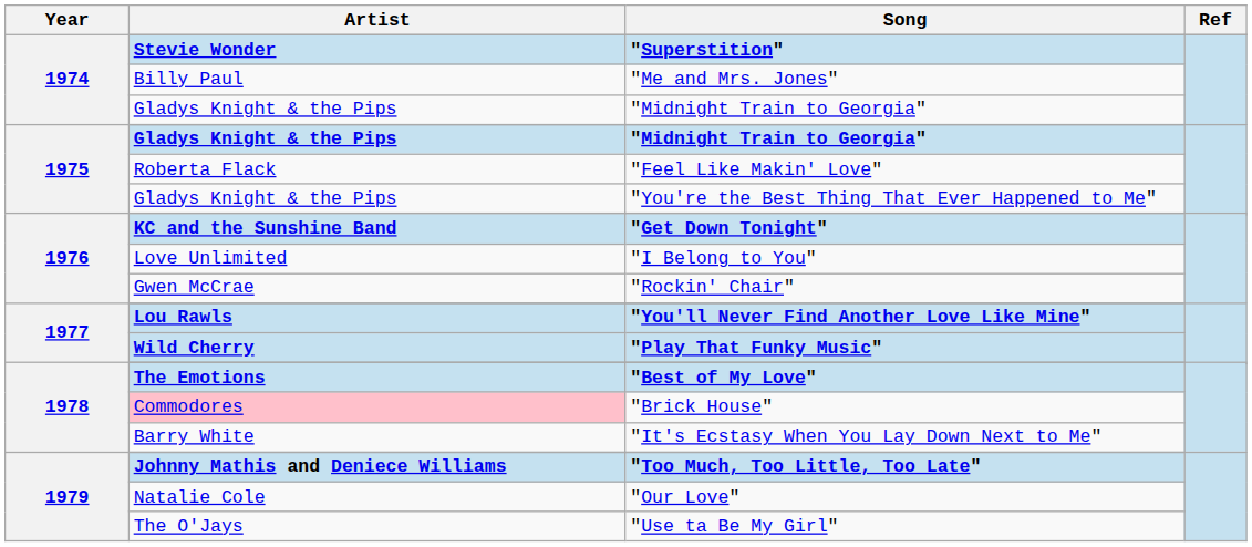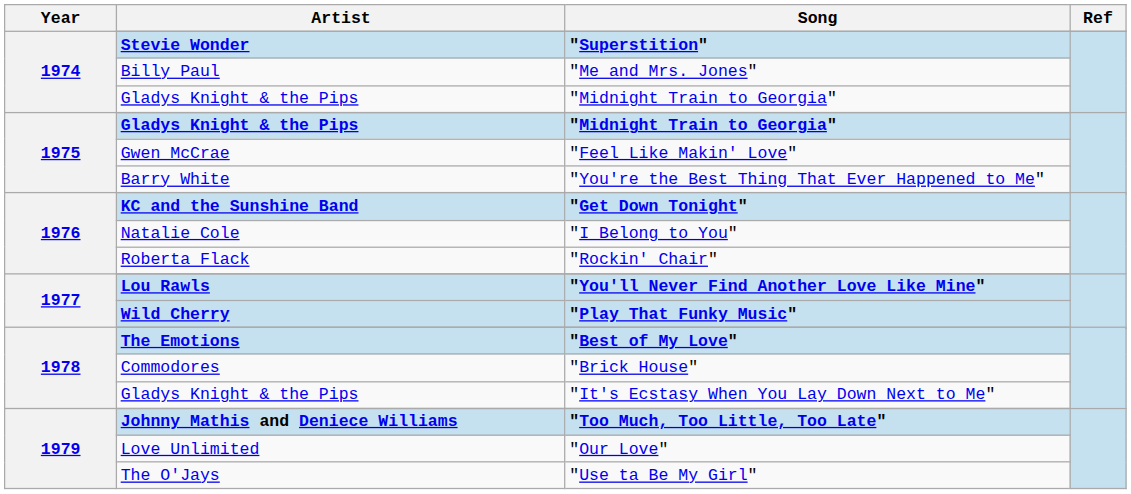 <table class="wikitable" width="100%">
 <tr>
 <th width="10%">Year</th>
 <th width="40%">Artist</th>
 <th width="45%">Song</th>
 <th width="5%">Ref</th>
 </tr>
 <tr>
 <th rowspan="4" align="center"><a href='#'>1974<br></a></th>
 </tr>
 <tr style="background:#c5e1f0">
 <td><strong><a href='#'>Stevie Wonder</a></strong></td>
 <td><strong>"<a href='#'>Superstition</a>"</strong></td>
 <td rowspan="4" align="center"></td>
 </tr>
 <tr>
 <td><a href='#'>Billy Paul</a></td>
 <td>"<a href='#'>Me and Mrs. Jones</a>"</td>
 </tr>
 <tr>
 <td><a href='#'>Gladys Knight & the Pips</a></td>
 <td>"<a href='#'>Midnight Train to Georgia</a>"</td>
 </tr>
 <tr>
 <th rowspan="4" align="center"><a href='#'>1975<br></a></th>
 </tr>
 <tr style="background:#c5e1f0">
 <td><strong><a href='#'>Gladys Knight & the Pips</a></strong></td>
 <td><strong>"<a href='#'>Midnight Train to Georgia</a>"</strong></td>
 <td rowspan="4" align="center"></td>
 </tr>
 <tr>
-<td><a href='#'>Roberta Flack</a></td>
+<td><a href='#'>Gwen McCrae</a></td>
 <td>"<a href='#'>Feel Like Makin' Love</a>"</td>
 </tr>
 <tr>
-<td><a href='#'>Gladys Knight & the Pips</a></td>
+<td><a href='#'>Barry White</a></td>
 <td>"<a href='#'>You're the Best Thing That Ever Happened to Me</a>"</td>
 </tr>
 <tr>
 <th rowspan="4" align="center"><a href='#'>1976<br></a></th>
 </tr>
 <tr style="background:#c5e1f0">
 <td><strong><a href='#'>KC and the Sunshine Band</a></strong></td>
 <td><strong>"<a href='#'>Get Down Tonight</a>"</strong></td>
 <td rowspan="4" align="center"></td>
 </tr>
 <tr>
-<td><a href='#'>Love Unlimited</a></td>
+<td><a href='#'>Natalie Cole</a></td>
 <td>"<a href='#'>I Belong to You</a>"</td>
 </tr>
 <tr>
-<td><a href='#'>Gwen McCrae</a></td>
+<td><a href='#'>Roberta Flack</a></td>
 <td>"<a href='#'>Rockin' Chair</a>"</td>
 </tr>
 <tr>
 <th rowspan="3" align="center"><a href='#'>1977<br></a></th>
 </tr>
 <tr style="background:#c5e1f0">
 <td><strong><a href='#'>Lou Rawls</a></strong></td>
 <td><strong>"<a href='#'>You'll Never Find Another Love Like Mine</a>"</strong></td>
 <td rowspan="3" align="center"></td>
 </tr>
 <tr style="background:#c5e1f0">
 <td><strong><a href='#'>Wild Cherry</a></strong></td>
 <td><strong>"<a href='#'>Play That Funky Music</a>"</strong></td>
 </tr>
 <tr>
 <th rowspan="4" align="center"><a href='#'>1978<br></a></th>
 </tr>
 <tr style="background:#c5e1f0">
 <td><strong><a href='#'>The Emotions</a></strong></td>
 <td><strong>"<a href='#'>Best of My Love</a>"</strong></td>
 <td rowspan="4" align="center"></td>
 </tr>
 <tr>
-<td style="background: pink;"><a href='#'>Commodores</a></td>
+<td><a href='#'>Commodores</a></td>
 <td>"<a href='#'>Brick House</a>"</td>
 </tr>
 <tr>
-<td><a href='#'>Barry White</a></td>
+<td><a href='#'>Gladys Knight & the Pips</a></td>
 <td>"<a href='#'>It's Ecstasy When You Lay Down Next to Me</a>"</td>
 </tr>
 <tr>
 <th rowspan="4" align="center"><a href='#'>1979<br></a></th>
 </tr>
 <tr style="background:#c5e1f0">
 <td><strong><a href='#'>Johnny Mathis</a> and <a href='#'>Deniece Williams</a></strong></td>
 <td><strong>"<a href='#'>Too Much, Too Little, Too Late</a>"</strong></td>
 <td rowspan="4" align="center"></td>
 </tr>
 <tr>
-<td><a href='#'>Natalie Cole</a></td>
+<td><a href='#'>Love Unlimited</a></td>
 <td>"<a href='#'>Our Love</a>"</td>
 </tr>
 <tr>
 <td><a href='#'>The O'Jays</a></td>
 <td>"<a href='#'>Use ta Be My Girl</a>"</td>
 </tr>
 </table>
